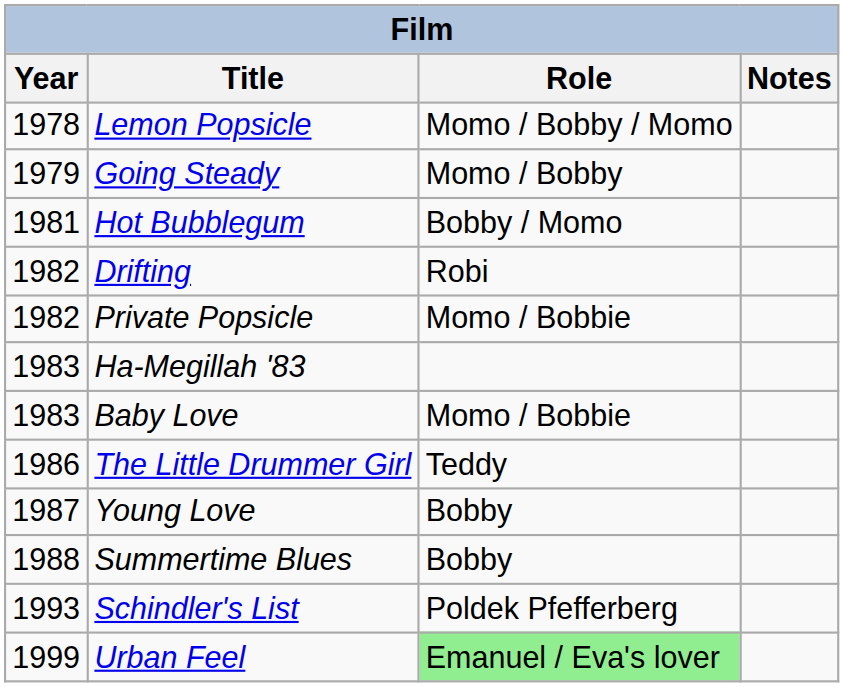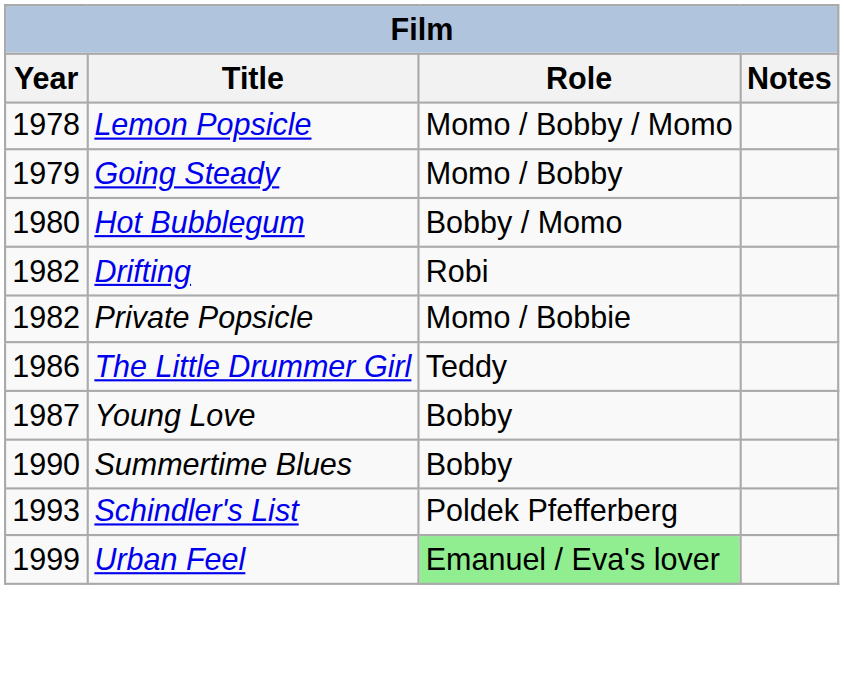 <table class="wikitable" style="font-size: 90%;">
 <tr>
 <th colspan="4" style="background: LightSteelBlue;">Film</th>
 </tr>
 <tr>
 <th>Year</th>
 <th>Title</th>
 <th>Role</th>
 <th>Notes</th>
 </tr>
 <tr>
 <td>1978</td>
 <td><em><a href='#'>Lemon Popsicle</a></em></td>
 <td>Momo / Bobby / Momo</td>
 <td></td>
 </tr>
 <tr>
 <td>1979</td>
 <td><em><a href='#'>Going Steady</a></em></td>
 <td>Momo / Bobby</td>
 <td></td>
 </tr>
 <tr>
-<td>1981</td>
+<td>1980</td>
 <td><em><a href='#'>Hot Bubblegum</a></em></td>
 <td>Bobby / Momo</td>
 <td></td>
 </tr>
 <tr>
 <td>1982</td>
 <td><em><a href='#'>Drifting</a></em></td>
 <td>Robi</td>
 <td></td>
 </tr>
 <tr>
 <td>1982</td>
 <td><em>Private Popsicle</em></td>
 <td>Momo / Bobbie</td>
 <td></td>
 </tr>
 <tr>
-<td>1983</td>
-<td><em>Ha-Megillah '83</em></td>
-<td></td>
-<td></td>
-</tr>
-<tr>
-<td>1983</td>
-<td><em>Baby Love</em></td>
-<td>Momo / Bobbie</td>
-<td></td>
-</tr>
-<tr>
 <td>1986</td>
 <td><em><a href='#'>The Little Drummer Girl</a></em></td>
 <td>Teddy</td>
 <td></td>
 </tr>
 <tr>
 <td>1987</td>
 <td><em>Young Love</em></td>
 <td>Bobby</td>
 <td></td>
 </tr>
 <tr>
-<td>1988</td>
+<td>1990</td>
 <td><em>Summertime Blues</em></td>
 <td>Bobby</td>
 <td></td>
 </tr>
 <tr>
 <td>1993</td>
 <td><em><a href='#'>Schindler's List</a></em></td>
 <td>Poldek Pfefferberg</td>
 <td></td>
 </tr>
 <tr>
 <td>1999</td>
 <td><em><a href='#'>Urban Feel</a></em></td>
 <td style="background: lightgreen;">Emanuel / Eva's lover</td>
 <td></td>
 </tr>
 </table>
